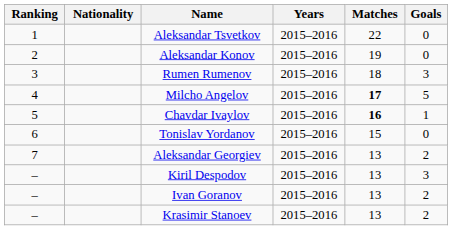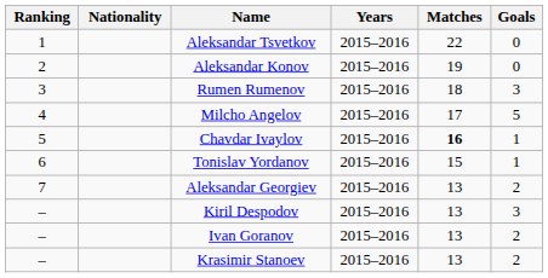 <table class="wikitable sortable" style=text-align:center;width:90%>
 <tr>
 <th>Ranking</th>
 <th>Nationality</th>
 <th>Name</th>
 <th>Years</th>
 <th>Matches</th>
 <th>Goals</th>
 </tr>
 <tr>
 <td>1</td>
 <td align=left></td>
 <td><a href='#'>Aleksandar Tsvetkov</a></td>
 <td>2015–2016</td>
 <td>22</td>
 <td>0</td>
 </tr>
 <tr>
 <td>2</td>
 <td align=left></td>
 <td><a href='#'>Aleksandar Konov</a></td>
 <td>2015–2016</td>
 <td>19</td>
 <td>0</td>
 </tr>
 <tr>
 <td>3</td>
 <td align=left></td>
 <td><a href='#'>Rumen Rumenov</a></td>
 <td>2015–2016</td>
 <td>18</td>
 <td>3</td>
 </tr>
 <tr>
 <td>4</td>
 <td align=left></td>
 <td><a href='#'>Milcho Angelov</a></td>
 <td>2015–2016</td>
-<td><strong>17</strong></td>
+<td>17</td>
 <td>5</td>
 </tr>
 <tr>
 <td>5</td>
 <td align=left></td>
 <td><a href='#'>Chavdar Ivaylov</a></td>
 <td>2015–2016</td>
 <td><strong>16</strong></td>
 <td>1</td>
 </tr>
 <tr>
 <td>6</td>
 <td align=left></td>
 <td><a href='#'>Tonislav Yordanov</a></td>
 <td>2015–2016</td>
 <td>15</td>
-<td>0</td>
+<td>1</td>
 </tr>
 <tr>
 <td>7</td>
 <td align=left></td>
 <td><a href='#'>Aleksandar Georgiev</a></td>
 <td>2015–2016</td>
 <td>13</td>
 <td>2</td>
 </tr>
 <tr>
 <td>–</td>
 <td align=left></td>
 <td><a href='#'>Kiril Despodov</a></td>
 <td>2015–2016</td>
 <td>13</td>
 <td>3</td>
 </tr>
 <tr>
 <td>–</td>
 <td align=left></td>
 <td><a href='#'>Ivan Goranov</a></td>
 <td>2015–2016</td>
 <td>13</td>
 <td>2</td>
 </tr>
 <tr>
 <td>–</td>
 <td align=left></td>
 <td><a href='#'>Krasimir Stanoev</a></td>
 <td>2015–2016</td>
 <td>13</td>
 <td>2</td>
 </tr>
 </table>
